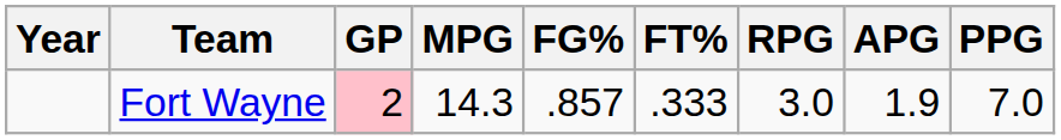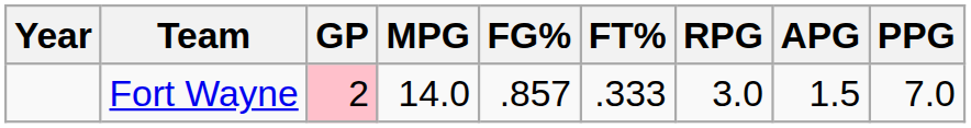 <table class="wikitable sortable" style="font-size:95%; text-align:right;">
 <tr>
 <th>Year</th>
 <th>Team</th>
 <th>GP</th>
 <th>MPG</th>
 <th>FG%</th>
 <th>FT%</th>
 <th>RPG</th>
 <th>APG</th>
 <th>PPG</th>
 </tr>
 <tr>
 <td style="text-align:left;"></td>
 <td style="text-align:left;"><a href='#'>Fort Wayne</a></td>
 <td style="background: pink;">2</td>
-<td>14.3</td>
+<td>14.0</td>
 <td>.857</td>
 <td>.333</td>
 <td>3.0</td>
-<td>1.9</td>
+<td>1.5</td>
 <td>7.0</td>
 </tr>
 </table>
